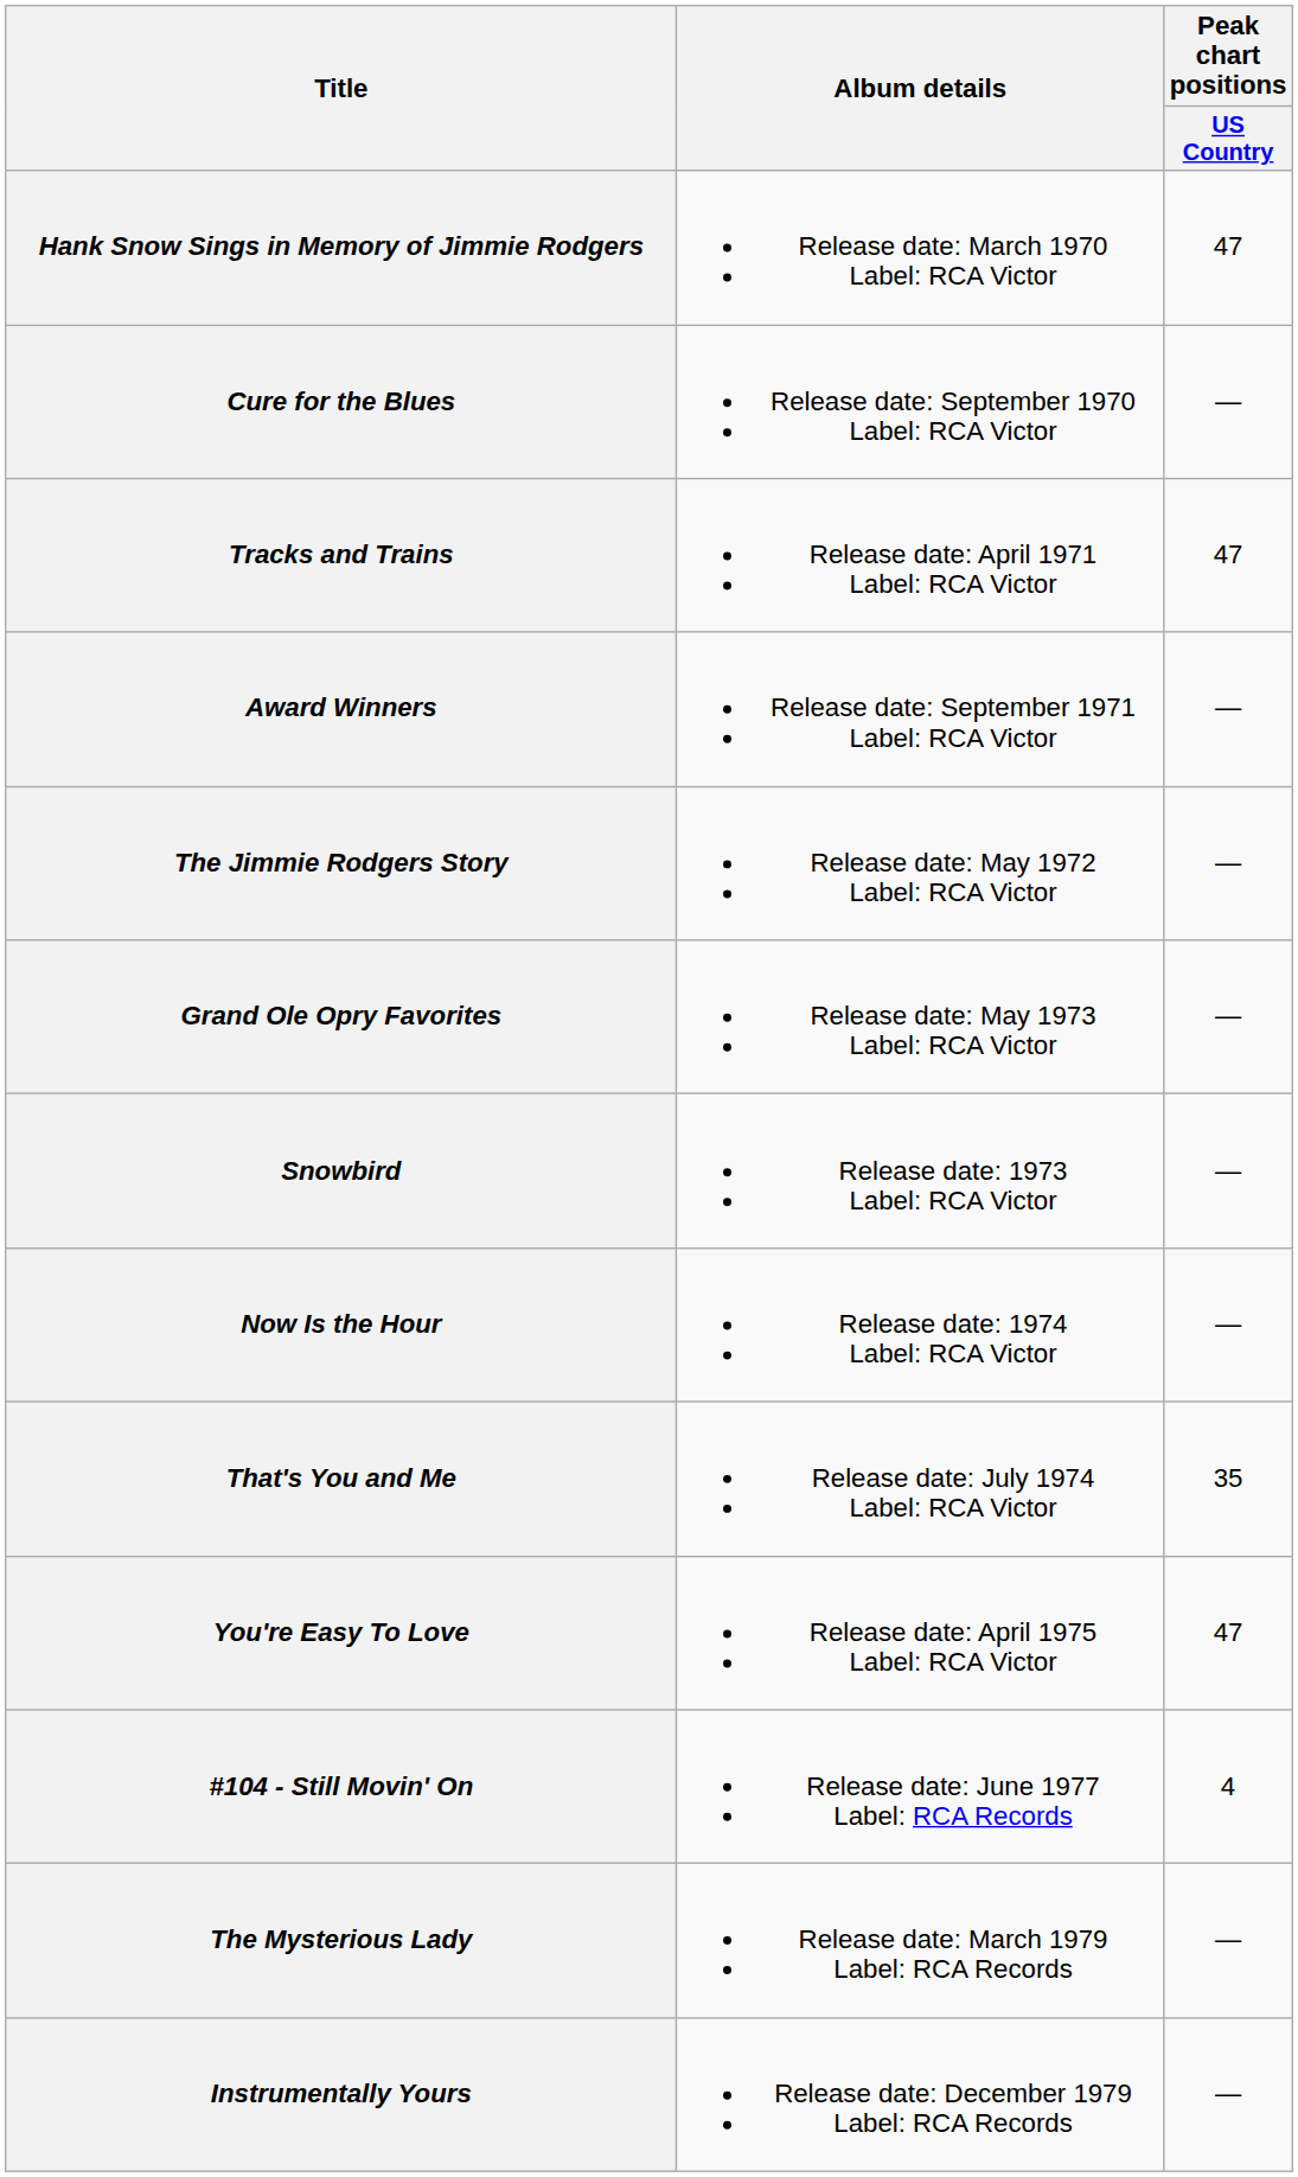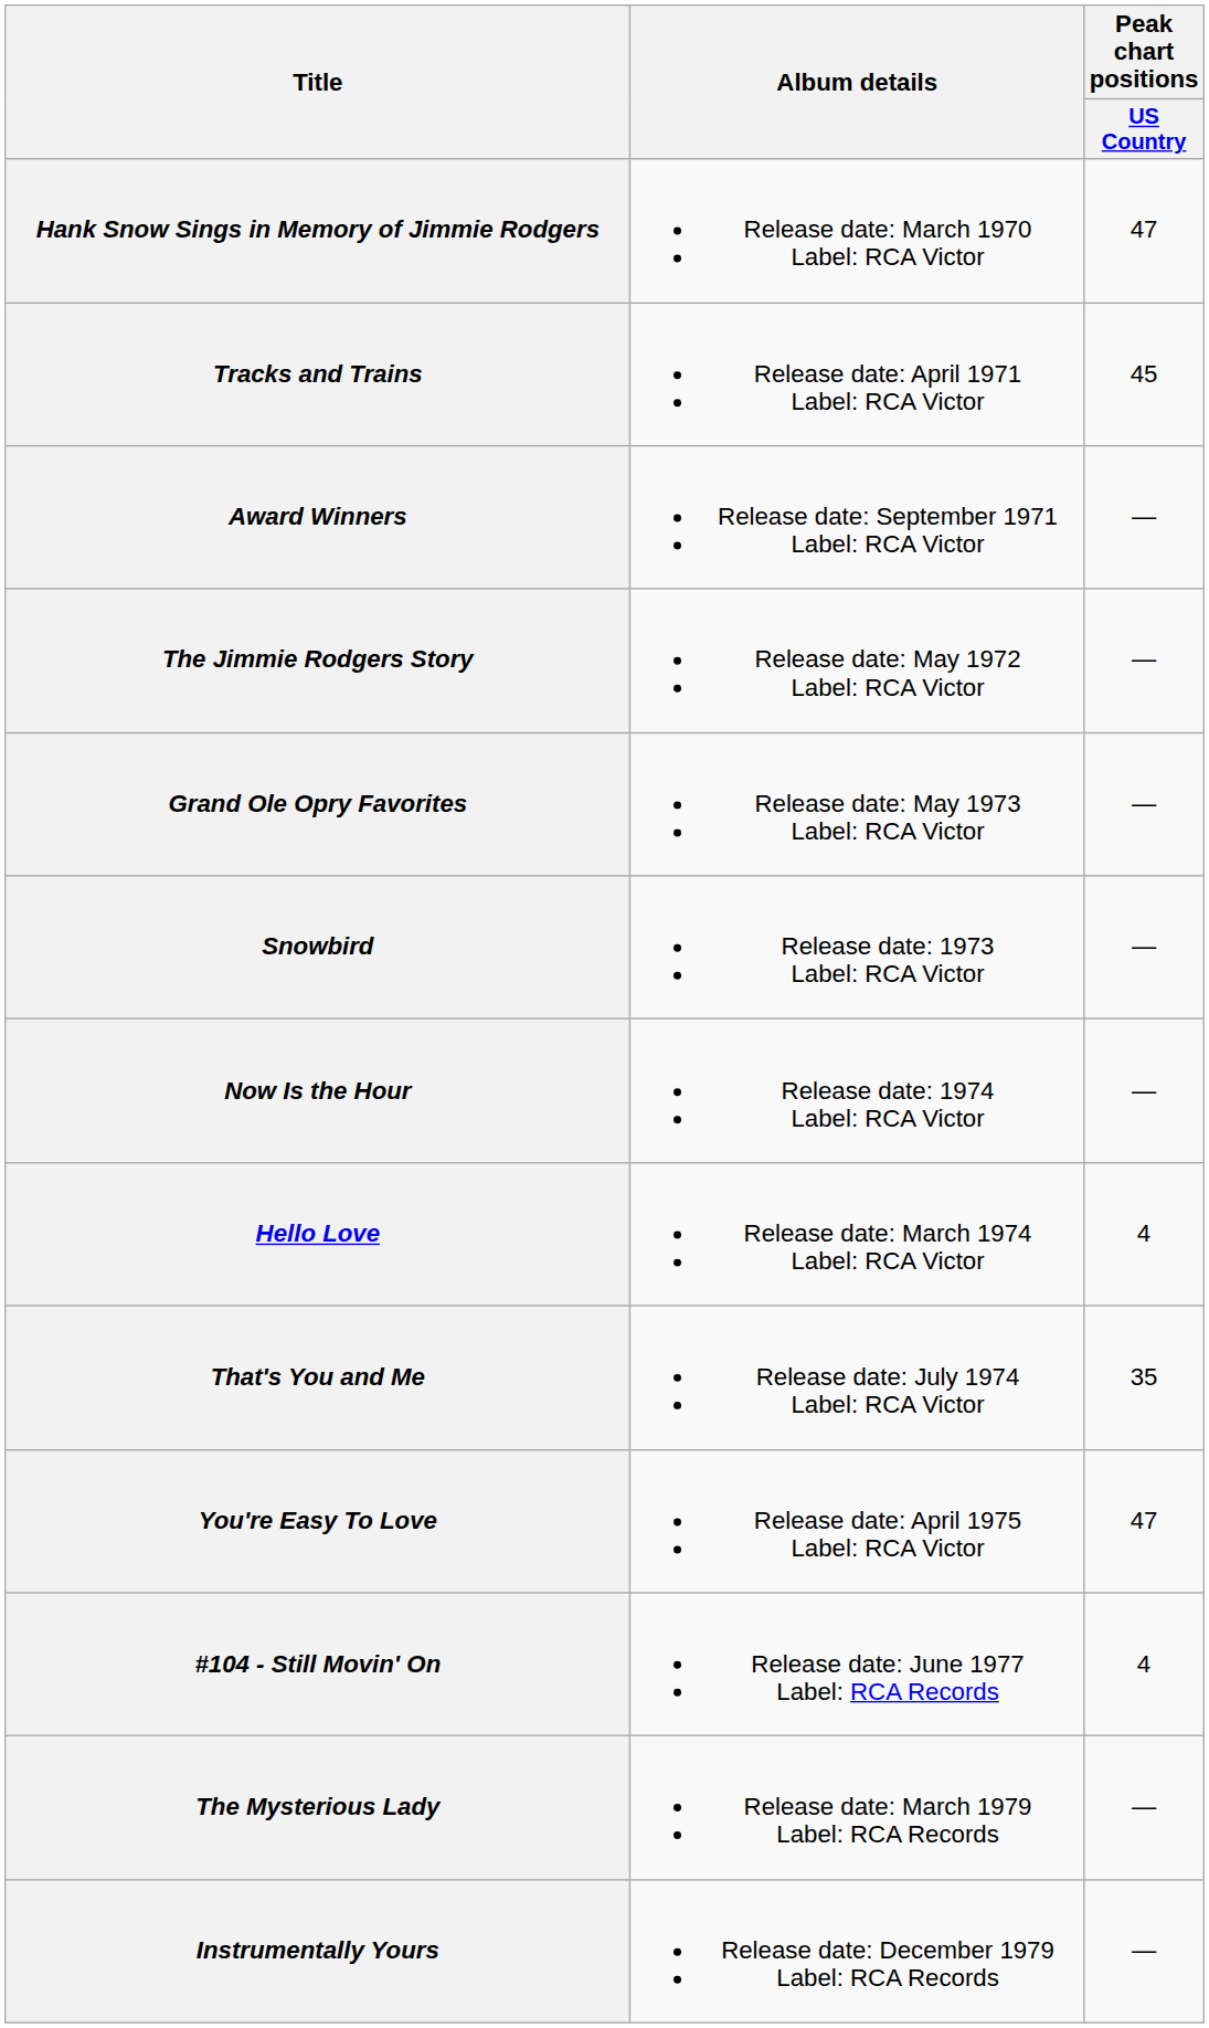 <table class="wikitable plainrowheaders" style="text-align:center;">
 <tr>
 <th rowspan="2" style="width:25em;">Title</th>
 <th rowspan="2" style="width:18em;">Album details</th>
 <th colspan="1">Peak chart<br>positions</th>
 </tr>
 <tr>
 <th style="width:4em;font-size:90%;"><a href='#'>US Country</a></th>
 </tr>
 <tr>
 <th scope="row"><em>Hank Snow Sings in Memory of Jimmie Rodgers</em></th>
 <td><br><ul><li>Release date: March 1970</li><li>Label: RCA Victor</li></ul></td>
 <td>47</td>
 </tr>
 <tr>
-<th scope="row"><em>Cure for the Blues</em></th>
-<td><br><ul><li>Release date: September 1970</li><li>Label: RCA Victor</li></ul></td>
-<td>—</td>
-</tr>
-<tr>
 <th scope="row"><em>Tracks and Trains</em></th>
 <td><br><ul><li>Release date: April 1971</li><li>Label: RCA Victor</li></ul></td>
-<td>47</td>
+<td>45</td>
 </tr>
 <tr>
 <th scope="row"><em>Award Winners</em></th>
 <td><br><ul><li>Release date: September 1971</li><li>Label: RCA Victor</li></ul></td>
 <td>—</td>
 </tr>
 <tr>
 <th scope="row"><em>The Jimmie Rodgers Story</em></th>
 <td><br><ul><li>Release date: May 1972</li><li>Label: RCA Victor</li></ul></td>
 <td>—</td>
 </tr>
 <tr>
 <th scope="row"><em>Grand Ole Opry Favorites</em></th>
 <td><br><ul><li>Release date: May 1973</li><li>Label: RCA Victor</li></ul></td>
 <td>—</td>
 </tr>
 <tr>
 <th scope="row"><em>Snowbird</em></th>
 <td><br><ul><li>Release date: 1973</li><li>Label: RCA Victor</li></ul></td>
 <td>—</td>
 </tr>
 <tr>
 <th scope="row"><em>Now Is the Hour</em></th>
 <td><br><ul><li>Release date: 1974</li><li>Label: RCA Victor</li></ul></td>
 <td>—</td>
 </tr>
 <tr>
+<th scope="row"><em><a href='#'>Hello Love</a></em></th>
+<td><br><ul><li>Release date: March 1974</li><li>Label: RCA Victor</li></ul></td>
+<td>4</td>
+</tr>
+<tr>
 <th scope="row"><em>That's You and Me</em></th>
 <td><br><ul><li>Release date: July 1974</li><li>Label: RCA Victor</li></ul></td>
 <td>35</td>
 </tr>
 <tr>
 <th scope="row"><em>You're Easy To Love</em></th>
 <td><br><ul><li>Release date: April 1975</li><li>Label: RCA Victor</li></ul></td>
 <td>47</td>
 </tr>
 <tr>
 <th scope="row"><em>#104 - Still Movin' On</em></th>
 <td><br><ul><li>Release date: June 1977</li><li>Label: <a href='#'>RCA Records</a></li></ul></td>
 <td>4</td>
 </tr>
 <tr>
 <th scope="row"><em>The Mysterious Lady</em></th>
 <td><br><ul><li>Release date: March 1979</li><li>Label: RCA Records</li></ul></td>
 <td>—</td>
 </tr>
 <tr>
 <th scope="row"><em>Instrumentally Yours</em></th>
 <td><br><ul><li>Release date: December 1979</li><li>Label: RCA Records</li></ul></td>
 <td>—</td>
 </tr>
 </table>
